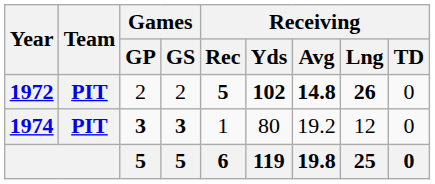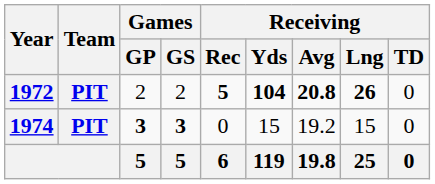 <table class="wikitable" style="text-align:center">
 <tr>
 <th rowspan="2">Year</th>
 <th rowspan="2">Team</th>
 <th colspan="2">Games</th>
 <th colspan="5">Receiving</th>
 </tr>
 <tr>
 <th>GP</th>
 <th>GS</th>
 <th>Rec</th>
 <th>Yds</th>
 <th>Avg</th>
 <th>Lng</th>
 <th>TD</th>
 </tr>
 <tr>
 <th><a href='#'>1972</a></th>
 <th><a href='#'>PIT</a></th>
 <td>2</td>
 <td>2</td>
 <td><strong>5</strong></td>
-<td><strong>102</strong></td>
-<td><strong>14.8</strong></td>
+<td><strong>104</strong></td>
+<td><strong>20.8</strong></td>
 <td><strong>26</strong></td>
 <td>0</td>
 </tr>
 <tr>
 <th><a href='#'>1974</a></th>
 <th><a href='#'>PIT</a></th>
 <td><strong>3</strong></td>
 <td><strong>3</strong></td>
-<td>1</td>
-<td>80</td>
+<td>0</td>
+<td>15</td>
 <td>19.2</td>
-<td>12</td>
+<td>15</td>
 <td>0</td>
 </tr>
 <tr>
 <th colspan="2"></th>
 <th>5</th>
 <th>5</th>
 <th>6</th>
 <th>119</th>
 <th>19.8</th>
 <th>25</th>
 <th>0</th>
 </tr>
 </table>
